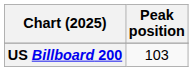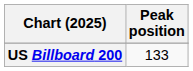 <table class="wikitable sortable plainrowheaders" style="text-align:center">
 <tr>
 <th scope="col">Chart (2025)</th>
 <th scope="col">Peak<br>position</th>
 </tr>
 <tr>
 </tr>
 <tr>
 </tr>
 <tr>
 </tr>
 <tr>
 <th scope="row">US <a href='#'><em>Billboard</em> 200</a></th>
-<td>103</td>
+<td>133</td>
 </tr>
 </table>
